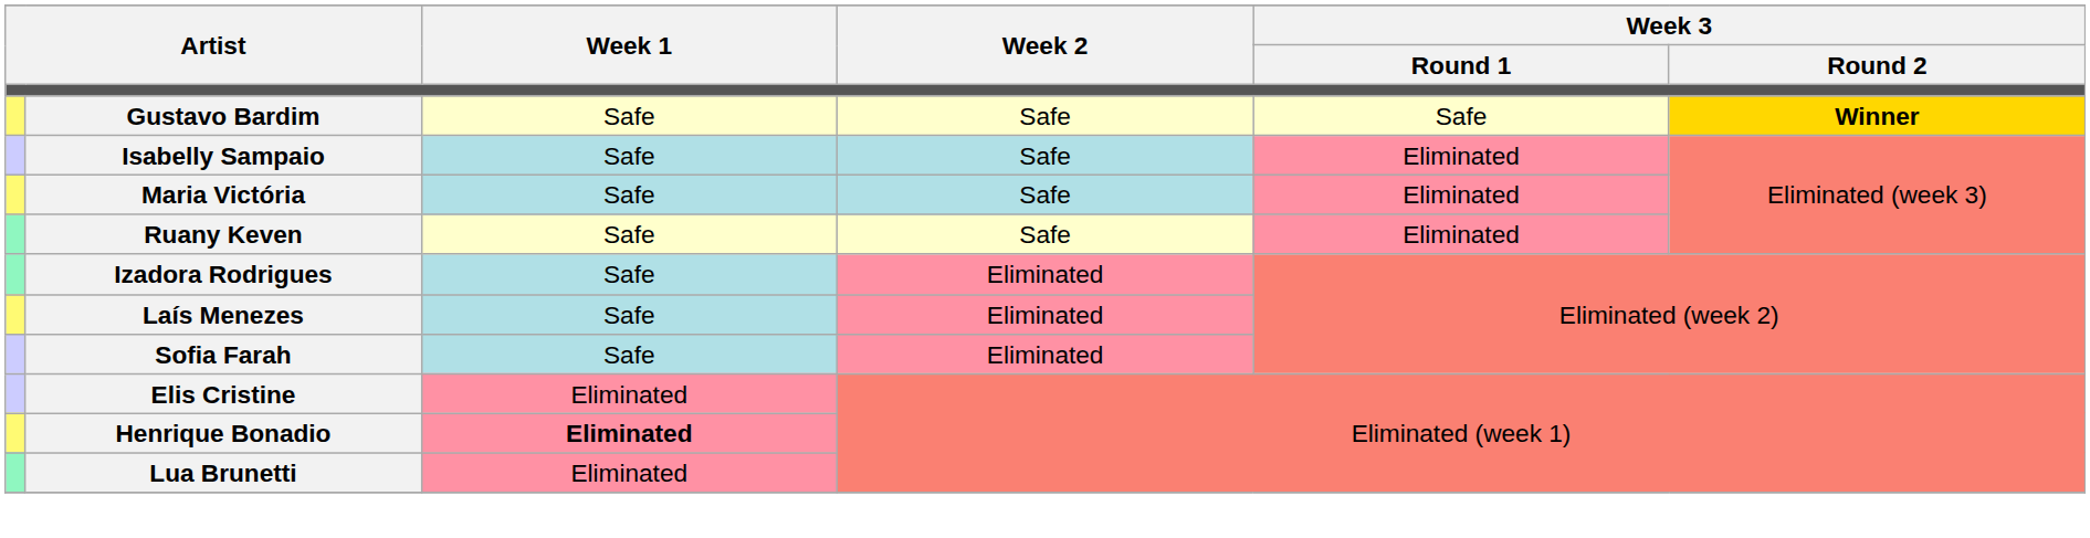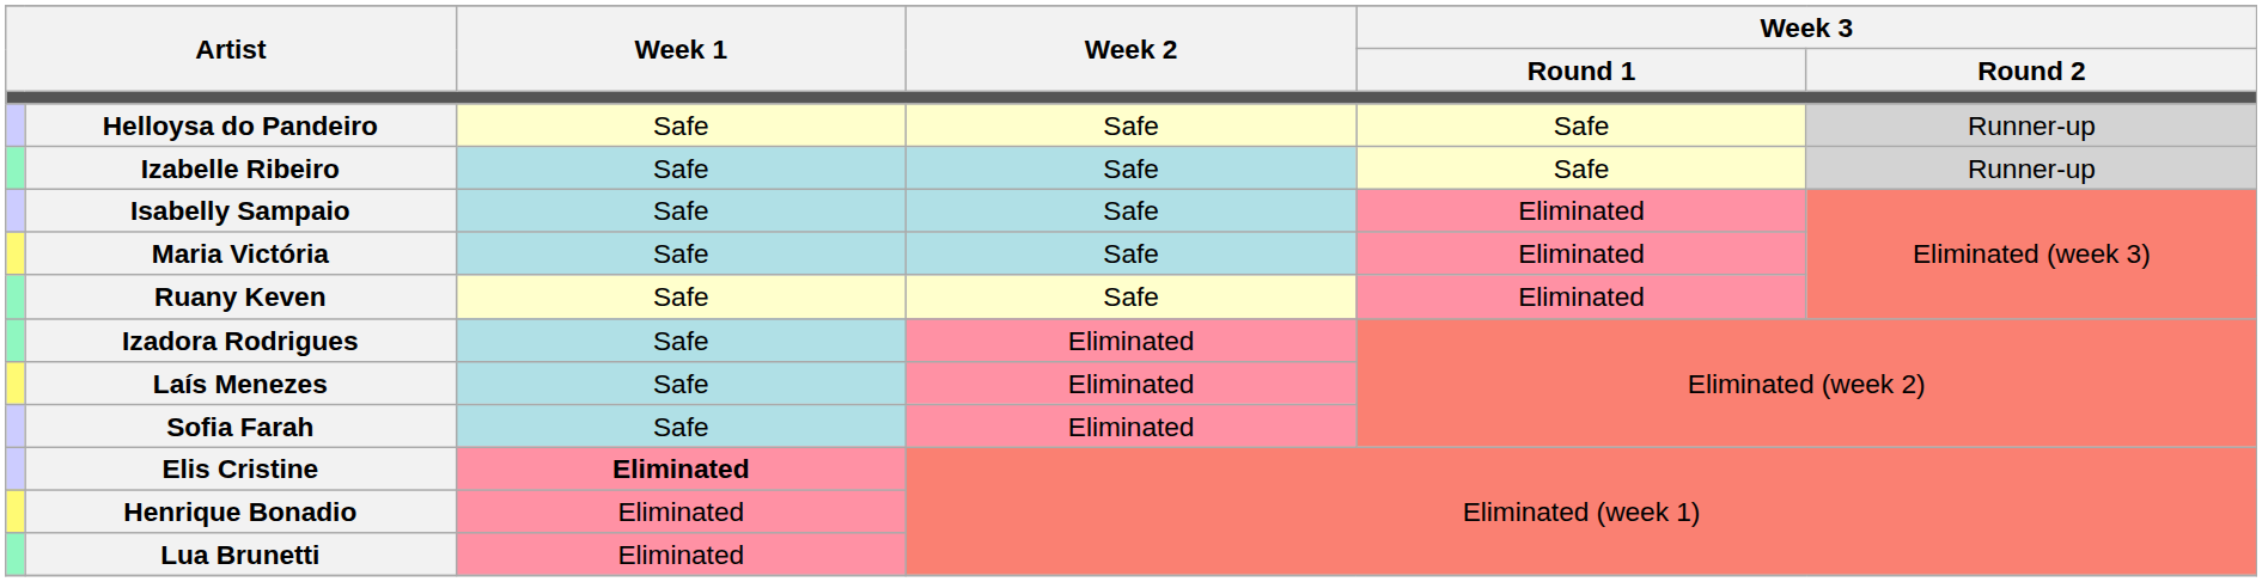 <table class="wikitable" style="text-align:center; font-size:95%; width:100%;">
 <tr>
 </tr>
 <tr>
 <th width=15% rowspan=2 colspan=2>Artist</th>
 <th width=15% rowspan=2>Week 1</th>
 <th width=15% rowspan=2>Week 2</th>
 <th width=30% colspan=2>Week 3</th>
 </tr>
 <tr>
 <th width=15%>Round 1</th>
 <th width=15%>Round 2</th>
 </tr>
 <tr>
 <td colspan=6 bgcolor=555555></td>
 </tr>
 <tr>
-<td bgcolor=FFFA73></td>
-<th>Gustavo Bardim</th>
+<td bgcolor=CCCCFF></td>
+<th>Helloysa do Pandeiro</th>
 <td bgcolor=FFFFCC>Safe</td>
 <td bgcolor=FFFFCC>Safe</td>
 <td bgcolor=FFFFCC>Safe</td>
-<td bgcolor=FFD700><strong>Winner</strong></td>
+<td bgcolor=D3D3D3>Runner-up</td>
+</tr>
+<tr>
+<td bgcolor=8FF7C0></td>
+<th>Izabelle Ribeiro</th>
+<td bgcolor=B0E0E6>Safe</td>
+<td bgcolor=B0E0E6>Safe</td>
+<td bgcolor=FFFFCC>Safe</td>
+<td bgcolor=D3D3D3>Runner-up</td>
 </tr>
 <tr>
 <td bgcolor=CCCCFF></td>
 <th>Isabelly Sampaio</th>
 <td bgcolor=B0E0E6>Safe</td>
 <td bgcolor=B0E0E6>Safe</td>
 <td bgcolor=FF91A4>Eliminated</td>
 <td bgcolor=FA8072 rowspan=3>Eliminated (week 3)</td>
 </tr>
 <tr>
 <td bgcolor=FFFA73></td>
 <th>Maria Victória</th>
 <td bgcolor=B0E0E6>Safe</td>
 <td bgcolor=B0E0E6>Safe</td>
 <td bgcolor=FF91A4>Eliminated</td>
 </tr>
 <tr>
 <td bgcolor=8FF7C0></td>
 <th>Ruany Keven</th>
 <td bgcolor=FFFFCC>Safe</td>
 <td bgcolor=FFFFCC>Safe</td>
 <td bgcolor=FF91A4>Eliminated</td>
 </tr>
 <tr>
 <td bgcolor=8FF7C0></td>
 <th>Izadora Rodrigues</th>
 <td bgcolor=B0E0E6>Safe</td>
 <td bgcolor=FF91A4>Eliminated</td>
 <td bgcolor=FA8072 rowspan=3 colspan=2>Eliminated (week 2)</td>
 </tr>
 <tr>
 <td bgcolor=FFFA73></td>
 <th>Laís Menezes</th>
 <td bgcolor=B0E0E6>Safe</td>
 <td bgcolor=FF91A4>Eliminated</td>
 </tr>
 <tr>
 <td bgcolor=CCCCFF></td>
 <th>Sofia Farah</th>
 <td bgcolor=B0E0E6>Safe</td>
 <td bgcolor=FF91A4>Eliminated</td>
 </tr>
 <tr>
 <td bgcolor=CCCCFF></td>
 <th>Elis Cristine</th>
-<td bgcolor=FF91A4>Eliminated</td>
+<td bgcolor=FF91A4><strong>Eliminated</strong></td>
 <td bgcolor=FA8072 rowspan=3 colspan=3>Eliminated (week 1)</td>
 </tr>
 <tr>
 <td bgcolor=FFFA73></td>
 <th>Henrique Bonadio</th>
-<td bgcolor=FF91A4><strong>Eliminated</strong></td>
+<td bgcolor=FF91A4>Eliminated</td>
 </tr>
 <tr>
 <td bgcolor=8FF7C0></td>
 <th>Lua Brunetti</th>
 <td bgcolor=FF91A4>Eliminated</td>
 </tr>
 <tr>
 </tr>
 </table>
